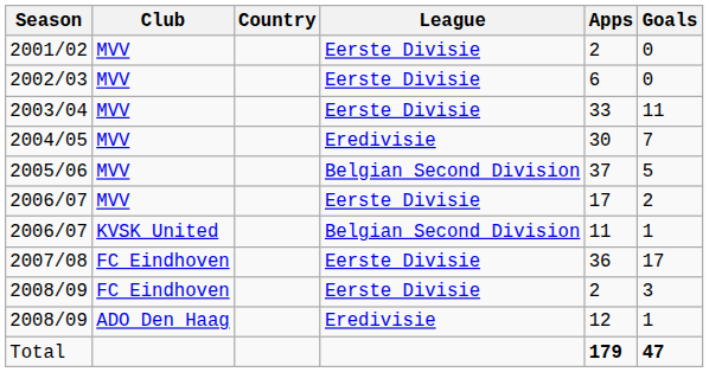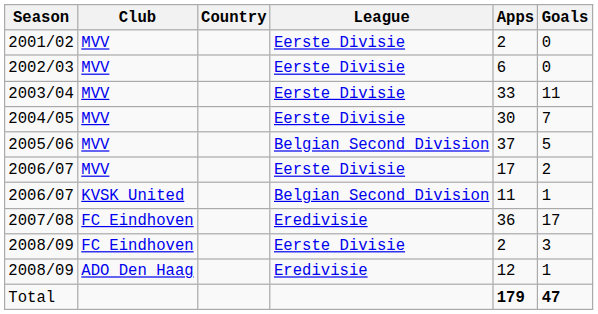 <table class="wikitable" border="1">
 <tr ---->
 <th>Season</th>
 <th>Club</th>
 <th>Country</th>
 <th>League</th>
 <th>Apps</th>
 <th>Goals</th>
 </tr>
 <tr>
 <td>2001/02</td>
 <td><a href='#'>MVV</a></td>
 <td></td>
 <td><a href='#'>Eerste Divisie</a></td>
 <td>2</td>
 <td>0</td>
 </tr>
 <tr>
 <td>2002/03</td>
 <td><a href='#'>MVV</a></td>
 <td></td>
 <td><a href='#'>Eerste Divisie</a></td>
 <td>6</td>
 <td>0</td>
 </tr>
 <tr>
 <td>2003/04</td>
 <td><a href='#'>MVV</a></td>
 <td></td>
 <td><a href='#'>Eerste Divisie</a></td>
 <td>33</td>
 <td>11</td>
 </tr>
 <tr>
 <td>2004/05</td>
 <td><a href='#'>MVV</a></td>
 <td></td>
-<td><a href='#'>Eredivisie</a></td>
+<td><a href='#'>Eerste Divisie</a></td>
 <td>30</td>
 <td>7</td>
 </tr>
 <tr>
 <td>2005/06</td>
 <td><a href='#'>MVV</a></td>
 <td></td>
 <td><a href='#'>Belgian Second Division</a></td>
 <td>37</td>
 <td>5</td>
 </tr>
 <tr>
 <td>2006/07</td>
 <td><a href='#'>MVV</a></td>
 <td></td>
 <td><a href='#'>Eerste Divisie</a></td>
 <td>17</td>
 <td>2</td>
 </tr>
 <tr>
 <td>2006/07</td>
 <td><a href='#'>KVSK United</a></td>
 <td></td>
 <td><a href='#'>Belgian Second Division</a></td>
 <td>11</td>
 <td>1</td>
 </tr>
 <tr>
 <td>2007/08</td>
 <td><a href='#'>FC Eindhoven</a></td>
 <td></td>
-<td><a href='#'>Eerste Divisie</a></td>
+<td><a href='#'>Eredivisie</a></td>
 <td>36</td>
 <td>17</td>
 </tr>
 <tr>
 <td>2008/09</td>
 <td><a href='#'>FC Eindhoven</a></td>
 <td></td>
 <td><a href='#'>Eerste Divisie</a></td>
 <td>2</td>
 <td>3</td>
 </tr>
 <tr>
 <td>2008/09</td>
 <td><a href='#'>ADO Den Haag</a></td>
 <td></td>
 <td><a href='#'>Eredivisie</a></td>
 <td>12</td>
 <td>1</td>
 </tr>
 <tr>
 <td>Total</td>
 <td></td>
 <td></td>
 <td></td>
 <td><strong>179</strong></td>
 <td><strong>47</strong></td>
 </tr>
 </table>
